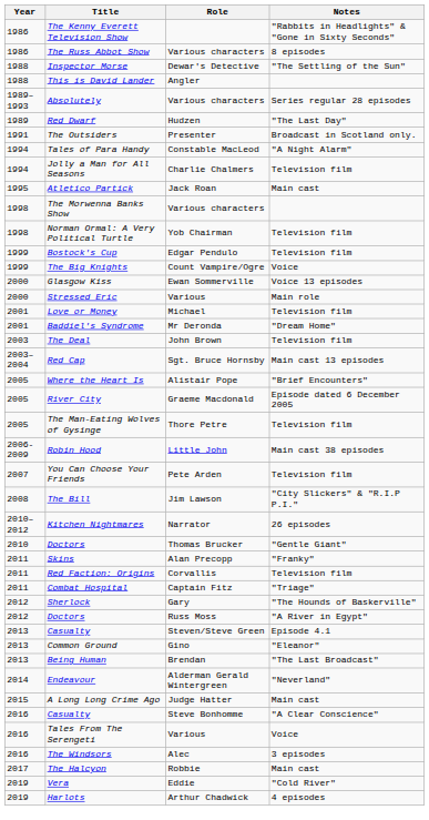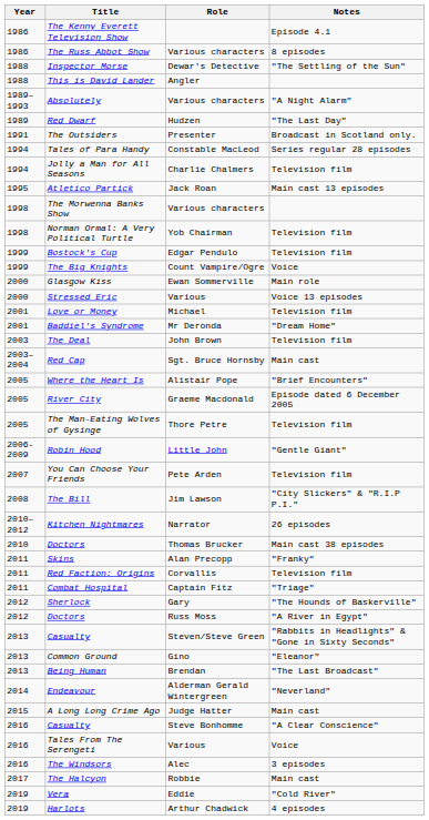 <table class="wikitable sortable">
 <tr>
 <th>Year</th>
 <th>Title</th>
 <th>Role</th>
 <th class="unsortable">Notes</th>
 </tr>
 <tr>
 <td>1986</td>
 <td><em><a href='#'>The Kenny Everett Television Show</a></em></td>
 <td></td>
-<td>"Rabbits in Headlights" & "Gone in Sixty Seconds"</td>
+<td>Episode 4.1</td>
 </tr>
 <tr>
 <td>1986</td>
 <td><em><a href='#'>The Russ Abbot Show</a></em></td>
 <td>Various characters</td>
 <td>8 episodes</td>
 </tr>
 <tr>
 <td>1988</td>
 <td><em><a href='#'>Inspector Morse</a></em></td>
 <td>Dewar's Detective</td>
 <td>"The Settling of the Sun"</td>
 </tr>
 <tr>
 <td>1988</td>
 <td><em><a href='#'>This is David Lander</a></em></td>
 <td>Angler</td>
 <td></td>
 </tr>
 <tr>
 <td>1989–1993</td>
 <td><em><a href='#'>Absolutely</a></em></td>
 <td>Various characters</td>
-<td>Series regular 28 episodes</td>
+<td>"A Night Alarm"</td>
 </tr>
 <tr>
 <td>1989</td>
 <td><em><a href='#'>Red Dwarf</a></em></td>
 <td>Hudzen</td>
 <td>"The Last Day"</td>
 </tr>
 <tr>
 <td>1991</td>
 <td><em>The Outsiders</em></td>
 <td>Presenter</td>
 <td>Broadcast in Scotland only.</td>
 </tr>
 <tr>
 <td>1994</td>
 <td><em>Tales of Para Handy</em></td>
 <td>Constable MacLeod</td>
-<td>"A Night Alarm"</td>
+<td>Series regular 28 episodes</td>
 </tr>
 <tr>
 <td>1994</td>
 <td><em>Jolly a Man for All Seasons</em></td>
 <td>Charlie Chalmers</td>
 <td>Television film</td>
 </tr>
 <tr>
 <td>1995</td>
 <td><em><a href='#'>Atletico Partick</a></em></td>
 <td>Jack Roan</td>
-<td>Main cast</td>
+<td>Main cast 13 episodes</td>
 </tr>
 <tr>
 <td>1998</td>
 <td><em>The Morwenna Banks Show</em></td>
 <td>Various characters</td>
 <td></td>
 </tr>
 <tr>
 <td>1998</td>
 <td><em>Norman Ormal: A Very Political Turtle</em></td>
 <td>Yob Chairman</td>
 <td>Television film</td>
 </tr>
 <tr>
 <td>1999</td>
 <td><em><a href='#'>Bostock's Cup</a></em></td>
 <td>Edgar Pendulo</td>
 <td>Television film</td>
 </tr>
 <tr>
 <td>1999</td>
 <td><em><a href='#'>The Big Knights</a></em></td>
 <td>Count Vampire/Ogre</td>
 <td>Voice</td>
 </tr>
 <tr>
 <td>2000</td>
 <td><em>Glasgow Kiss</em></td>
 <td>Ewan Sommerville</td>
-<td>Voice 13 episodes</td>
+<td>Main role</td>
 </tr>
 <tr>
 <td>2000</td>
 <td><em><a href='#'>Stressed Eric</a></em></td>
 <td>Various</td>
-<td>Main role</td>
+<td>Voice 13 episodes</td>
 </tr>
 <tr>
 <td>2001</td>
 <td><em><a href='#'>Love or Money</a></em></td>
 <td>Michael</td>
 <td>Television film</td>
 </tr>
 <tr>
 <td>2001</td>
 <td><em><a href='#'>Baddiel's Syndrome</a></em></td>
 <td>Mr Deronda</td>
 <td>"Dream Home"</td>
 </tr>
 <tr>
 <td>2003</td>
 <td><em><a href='#'>The Deal</a></em></td>
 <td>John Brown</td>
 <td>Television film</td>
 </tr>
 <tr>
 <td>2003–2004</td>
 <td><em><a href='#'>Red Cap</a></em></td>
 <td>Sgt. Bruce Hornsby</td>
-<td>Main cast 13 episodes</td>
+<td>Main cast</td>
 </tr>
 <tr>
 <td>2005</td>
 <td><em><a href='#'>Where the Heart Is</a></em></td>
 <td>Alistair Pope</td>
 <td>"Brief Encounters"</td>
 </tr>
 <tr>
 <td>2005</td>
 <td><em><a href='#'>River City</a></em></td>
 <td>Graeme Macdonald</td>
 <td>Episode dated 6 December 2005</td>
 </tr>
 <tr>
 <td>2005</td>
 <td><em>The Man-Eating Wolves of Gysinge</em></td>
 <td>Thore Petre</td>
 <td>Television film</td>
 </tr>
 <tr>
 <td>2006-2009</td>
 <td><em><a href='#'>Robin Hood</a></em></td>
 <td><a href='#'>Little John</a></td>
-<td>Main cast 38 episodes</td>
+<td>"Gentle Giant"</td>
 </tr>
 <tr>
 <td>2007</td>
 <td><em>You Can Choose Your Friends</em></td>
 <td>Pete Arden</td>
 <td>Television film</td>
 </tr>
 <tr>
 <td>2008</td>
 <td><em><a href='#'>The Bill</a></em></td>
 <td>Jim Lawson</td>
 <td>"City Slickers" & "R.I.P P.I."</td>
 </tr>
 <tr>
 <td>2010–2012</td>
 <td><em><a href='#'>Kitchen Nightmares</a></em></td>
 <td>Narrator</td>
 <td>26 episodes</td>
 </tr>
 <tr>
 <td>2010</td>
 <td><em><a href='#'>Doctors</a></em></td>
 <td>Thomas Brucker</td>
-<td>"Gentle Giant"</td>
+<td>Main cast 38 episodes</td>
 </tr>
 <tr>
 <td>2011</td>
 <td><em><a href='#'>Skins</a></em></td>
 <td>Alan Precopp</td>
 <td>"Franky"</td>
 </tr>
 <tr>
 <td>2011</td>
 <td><em><a href='#'>Red Faction: Origins</a></em></td>
 <td>Corvallis</td>
 <td>Television film</td>
 </tr>
 <tr>
 <td>2011</td>
 <td><em><a href='#'>Combat Hospital</a></em></td>
 <td>Captain Fitz</td>
 <td>"Triage"</td>
 </tr>
 <tr>
 <td>2012</td>
 <td><em><a href='#'>Sherlock</a></em></td>
 <td>Gary</td>
 <td>"The Hounds of Baskerville"</td>
 </tr>
 <tr>
 <td>2012</td>
 <td><em><a href='#'>Doctors</a></em></td>
 <td>Russ Moss</td>
 <td>"A River in Egypt"</td>
 </tr>
 <tr>
 <td>2013</td>
 <td><em><a href='#'>Casualty</a></em></td>
 <td>Steven/Steve Green</td>
-<td>Episode 4.1</td>
+<td>"Rabbits in Headlights" & "Gone in Sixty Seconds"</td>
 </tr>
 <tr>
 <td>2013</td>
 <td><em>Common Ground</em></td>
 <td>Gino</td>
 <td>"Eleanor"</td>
 </tr>
 <tr>
 <td>2013</td>
 <td><em><a href='#'>Being Human</a></em></td>
 <td>Brendan</td>
 <td>"The Last Broadcast"</td>
 </tr>
 <tr>
 <td>2014</td>
 <td><em><a href='#'>Endeavour</a></em></td>
 <td>Alderman Gerald Wintergreen</td>
 <td>"Neverland"</td>
 </tr>
 <tr>
 <td>2015</td>
 <td><em>A Long Long Crime Ago</em></td>
 <td>Judge Hatter</td>
 <td>Main cast</td>
 </tr>
 <tr>
 <td>2016</td>
 <td><em><a href='#'>Casualty</a></em></td>
 <td>Steve Bonhomme</td>
 <td>"A Clear Conscience"</td>
 </tr>
 <tr>
 <td>2016</td>
 <td><em>Tales From The Serengeti</em></td>
 <td>Various</td>
 <td>Voice</td>
 </tr>
 <tr>
 <td>2016</td>
 <td><em><a href='#'>The Windsors</a></em></td>
 <td>Alec</td>
 <td>3 episodes</td>
 </tr>
 <tr>
 <td>2017</td>
 <td><em><a href='#'>The Halcyon</a></em></td>
 <td>Robbie</td>
 <td>Main cast</td>
 </tr>
 <tr>
 <td>2019</td>
 <td><em><a href='#'>Vera</a></em></td>
 <td>Eddie</td>
 <td>"Cold River"</td>
 </tr>
 <tr>
 <td>2019</td>
 <td><em><a href='#'>Harlots</a></em></td>
 <td>Arthur Chadwick</td>
 <td>4 episodes</td>
 </tr>
 </table>
